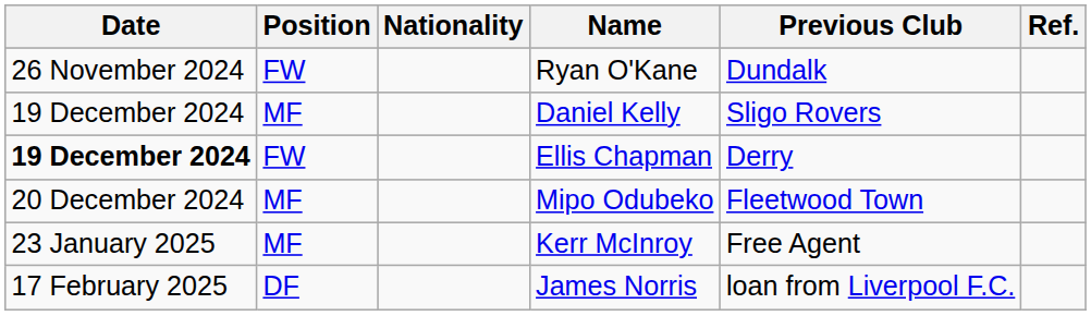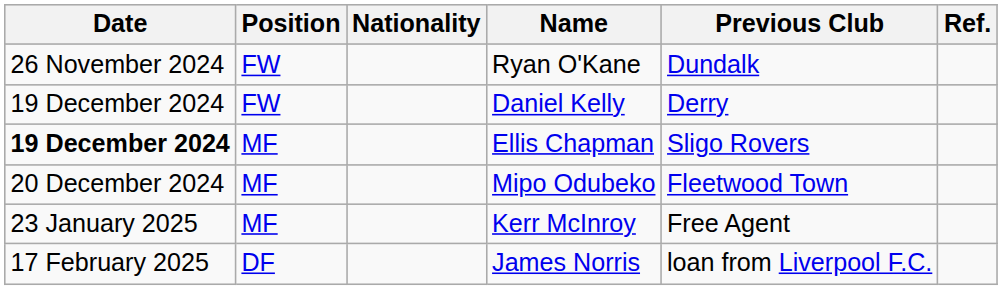 <table class="wikitable">
 <tr>
 <th>Date</th>
 <th>Position</th>
 <th>Nationality</th>
 <th>Name</th>
 <th>Previous Club</th>
 <th>Ref.</th>
 </tr>
 <tr>
 <td>26 November 2024</td>
 <td><a href='#'>FW</a></td>
 <td></td>
 <td>Ryan O'Kane</td>
 <td><a href='#'>Dundalk</a></td>
 <td></td>
 </tr>
 <tr>
 <td>19 December 2024</td>
-<td><a href='#'>MF</a></td>
+<td><a href='#'>FW</a></td>
 <td></td>
 <td><a href='#'>Daniel Kelly</a></td>
-<td><a href='#'>Sligo Rovers</a></td>
+<td><a href='#'>Derry</a></td>
 <td></td>
 </tr>
 <tr>
 <td><strong>19 December 2024</strong></td>
-<td><a href='#'>FW</a></td>
+<td><a href='#'>MF</a></td>
 <td></td>
 <td><a href='#'>Ellis Chapman</a></td>
-<td><a href='#'>Derry</a></td>
+<td><a href='#'>Sligo Rovers</a></td>
 <td></td>
 </tr>
 <tr>
 <td>20 December 2024</td>
 <td><a href='#'>MF</a></td>
 <td></td>
 <td><a href='#'>Mipo Odubeko</a></td>
 <td><a href='#'>Fleetwood Town</a></td>
 <td></td>
 </tr>
 <tr>
 <td>23 January 2025</td>
 <td><a href='#'>MF</a></td>
 <td></td>
 <td><a href='#'>Kerr McInroy</a></td>
 <td>Free Agent</td>
 <td></td>
 </tr>
 <tr>
 <td>17 February 2025</td>
 <td><a href='#'>DF</a></td>
 <td></td>
 <td><a href='#'>James Norris</a></td>
 <td>loan from <a href='#'>Liverpool F.C.</a></td>
 <td></td>
 </tr>
 </table>
